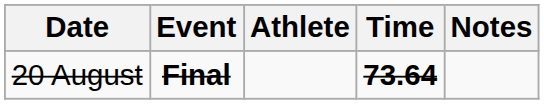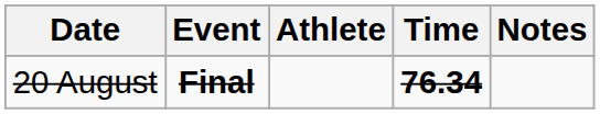 <table class=wikitable style=text-align:center>
 <tr>
 <th>Date</th>
 <th>Event</th>
 <th>Athlete</th>
 <th>Time</th>
 <th>Notes</th>
 </tr>
 <tr>
 <td><s>20 August</s></td>
 <td><strong><s>Final</s></strong></td>
 <td align=left><s></s></td>
-<td><s><strong>73.64</strong></s></td>
+<td><s><strong>76.34</strong></s></td>
 <td><s></s></td>
 </tr>
 </table>
